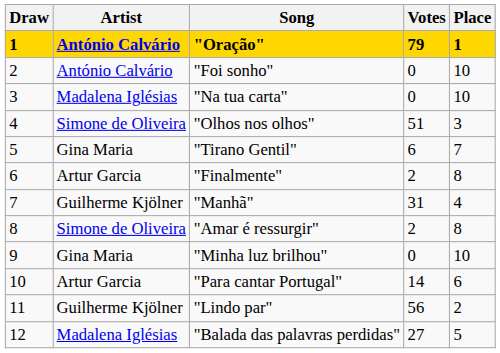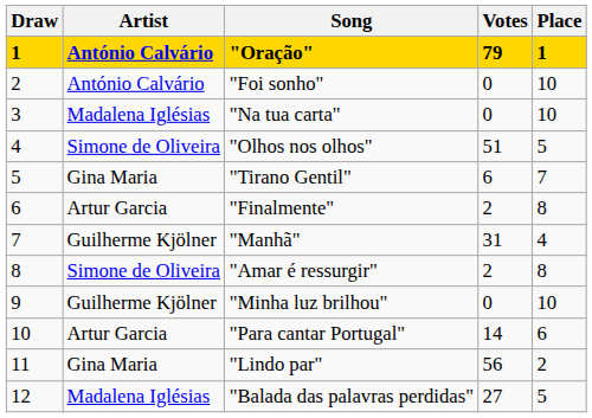 <table class="sortable wikitable" style="margin: 1em auto 1em auto">
 <tr>
 <th>Draw</th>
 <th>Artist</th>
 <th>Song</th>
 <th>Votes</th>
 <th>Place</th>
 </tr>
 <tr bgcolor="#FFD700">
 <td><strong>1</strong></td>
 <td><strong><a href='#'>António Calvário</a></strong></td>
 <td><strong>"Oração"</strong></td>
 <td><strong>79</strong></td>
 <td><strong>1</strong></td>
 </tr>
 <tr>
 <td>2</td>
 <td><a href='#'>António Calvário</a></td>
 <td>"Foi sonho"</td>
 <td>0</td>
 <td>10</td>
 </tr>
 <tr>
 <td>3</td>
 <td><a href='#'>Madalena Iglésias</a></td>
 <td>"Na tua carta"</td>
 <td>0</td>
 <td>10</td>
 </tr>
 <tr>
 <td>4</td>
 <td><a href='#'>Simone de Oliveira</a></td>
 <td>"Olhos nos olhos"</td>
 <td>51</td>
-<td>3</td>
+<td>5</td>
 </tr>
 <tr>
 <td>5</td>
 <td>Gina Maria</td>
 <td>"Tirano Gentil"</td>
 <td>6</td>
 <td>7</td>
 </tr>
 <tr>
 <td>6</td>
 <td>Artur Garcia</td>
 <td>"Finalmente"</td>
 <td>2</td>
 <td>8</td>
 </tr>
 <tr>
 <td>7</td>
 <td>Guilherme Kjölner</td>
 <td>"Manhã"</td>
 <td>31</td>
 <td>4</td>
 </tr>
 <tr>
 <td>8</td>
 <td><a href='#'>Simone de Oliveira</a></td>
 <td>"Amar é ressurgir"</td>
 <td>2</td>
 <td>8</td>
 </tr>
 <tr>
 <td>9</td>
-<td>Gina Maria</td>
+<td>Guilherme Kjölner</td>
 <td>"Minha luz brilhou"</td>
 <td>0</td>
 <td>10</td>
 </tr>
 <tr>
 <td>10</td>
 <td>Artur Garcia</td>
 <td>"Para cantar Portugal"</td>
 <td>14</td>
 <td>6</td>
 </tr>
 <tr>
 <td>11</td>
-<td>Guilherme Kjölner</td>
+<td>Gina Maria</td>
 <td>"Lindo par"</td>
 <td>56</td>
 <td>2</td>
 </tr>
 <tr>
 <td>12</td>
 <td><a href='#'>Madalena Iglésias</a></td>
 <td>"Balada das palavras perdidas"</td>
 <td>27</td>
 <td>5</td>
 </tr>
 </table>
